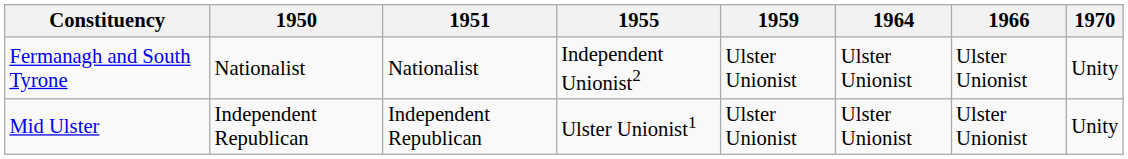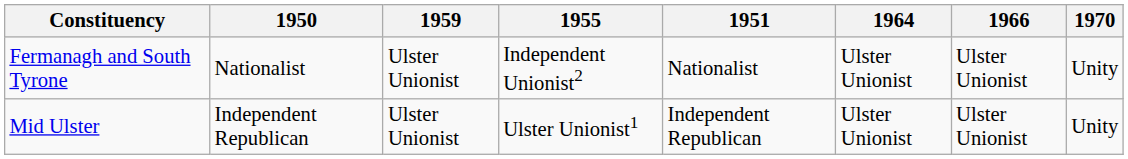 <table class="wikitable sortable">
 <tr>
 <th>Constituency</th>
 <th>1950</th>
+<th>1959</th>
+<th>1955</th>
 <th>1951</th>
-<th>1955</th>
-<th>1959</th>
 <th>1964</th>
 <th>1966</th>
 <th>1970</th>
 </tr>
 <tr>
 <td><a href='#'>Fermanagh and South Tyrone</a></td>
 <td bgcolor=>Nationalist</td>
+<td bgcolor=>Ulster Unionist</td>
+<td bgcolor=>Independent Unionist<sup>2</sup></td>
 <td bgcolor=>Nationalist</td>
-<td bgcolor=>Independent Unionist<sup>2</sup></td>
-<td bgcolor=>Ulster Unionist</td>
 <td bgcolor=>Ulster Unionist</td>
 <td bgcolor=>Ulster Unionist</td>
 <td bgcolor=>Unity</td>
 </tr>
 <tr>
 <td><a href='#'>Mid Ulster</a></td>
 <td bgcolor=>Independent Republican</td>
+<td bgcolor=>Ulster Unionist</td>
+<td bgcolor=>Ulster Unionist<sup>1</sup></td>
 <td bgcolor=>Independent Republican</td>
-<td bgcolor=>Ulster Unionist<sup>1</sup></td>
-<td bgcolor=>Ulster Unionist</td>
 <td bgcolor=>Ulster Unionist</td>
 <td bgcolor=>Ulster Unionist</td>
 <td bgcolor=>Unity</td>
 </tr>
 </table>
